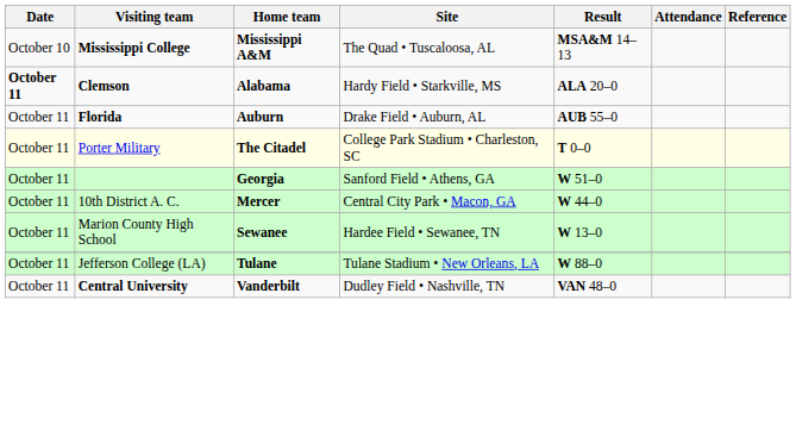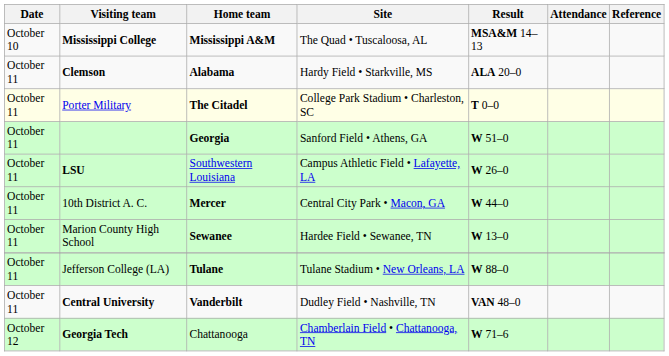 <table class="wikitable" style="font-size:95%;">
 <tr>
 <th>Date</th>
 <th>Visiting team</th>
 <th>Home team</th>
 <th>Site</th>
 <th>Result</th>
 <th>Attendance</th>
 <th class="unsortable">Reference</th>
 </tr>
 <tr bgcolor=>
 <td>October 10</td>
 <td><strong>Mississippi College</strong></td>
 <td><strong>Mississippi A&M</strong></td>
 <td>The Quad • Tuscaloosa, AL</td>
 <td><strong>MSA&M</strong> 14–13</td>
 <td></td>
 <td></td>
 </tr>
 <tr bgcolor=>
-<td><strong>October 11</strong></td>
+<td>October 11</td>
 <td><strong>Clemson</strong></td>
 <td><strong>Alabama</strong></td>
 <td>Hardy Field • Starkville, MS</td>
 <td><strong>ALA</strong> 20–0</td>
-<td></td>
-<td></td>
-</tr>
-<tr bgcolor=>
-<td>October 11</td>
-<td><strong>Florida</strong></td>
-<td><strong>Auburn</strong></td>
-<td>Drake Field • Auburn, AL</td>
-<td><strong>AUB</strong> 55–0</td>
 <td></td>
 <td></td>
 </tr>
 <tr bgcolor=ffffe6>
 <td>October 11</td>
 <td><a href='#'>Porter Military</a></td>
 <td><strong>The Citadel</strong></td>
 <td>College Park Stadium • Charleston, SC</td>
 <td><strong>T</strong> 0–0</td>
 <td></td>
 <td></td>
 </tr>
 <tr bgcolor=ccffcc>
 <td>October 11</td>
 <td></td>
 <td><strong>Georgia</strong></td>
 <td>Sanford Field • Athens, GA</td>
 <td><strong>W</strong> 51–0</td>
+<td></td>
+<td></td>
+</tr>
+<tr bgcolor=ccffcc>
+<td>October 11</td>
+<td><strong>LSU</strong></td>
+<td><a href='#'>Southwestern Louisiana</a></td>
+<td>Campus Athletic Field • <a href='#'>Lafayette, LA</a></td>
+<td><strong>W</strong> 26–0</td>
 <td></td>
 <td></td>
 </tr>
 <tr bgcolor=ccffcc>
 <td>October 11</td>
 <td>10th District A. C.</td>
 <td><strong>Mercer</strong></td>
 <td>Central City Park • <a href='#'>Macon, GA</a></td>
 <td><strong>W</strong> 44–0</td>
 <td></td>
 <td></td>
 </tr>
 <tr bgcolor=ccffcc>
 <td>October 11</td>
 <td>Marion County High School</td>
 <td><strong>Sewanee</strong></td>
 <td>Hardee Field • Sewanee, TN</td>
 <td><strong>W</strong> 13–0</td>
 <td></td>
 <td></td>
 </tr>
 <tr bgcolor=ccffcc>
 </tr>
 <tr October 11||Maryville (TN)||>
 </tr>
 <tr bgcolor=ccffcc>
 <td>October 11</td>
 <td>Jefferson College (LA)</td>
 <td><strong>Tulane</strong></td>
 <td>Tulane Stadium • <a href='#'>New Orleans, LA</a></td>
 <td><strong>W</strong> 88–0</td>
 <td></td>
 <td></td>
 </tr>
 <tr bgcolor=>
 <td>October 11</td>
 <td><strong>Central University</strong></td>
 <td><strong>Vanderbilt</strong></td>
 <td>Dudley Field • Nashville, TN</td>
 <td><strong>VAN</strong> 48–0</td>
 <td></td>
 <td></td>
 </tr>
+<tr bgcolor=ccffcc>
+<td>October 12</td>
+<td><strong>Georgia Tech</strong></td>
+<td>Chattanooga</td>
+<td><a href='#'>Chamberlain Field</a> • <a href='#'>Chattanooga, TN</a></td>
+<td><strong>W</strong> 71–6</td>
+<td></td>
+<td></td>
+</tr>
 </table>
